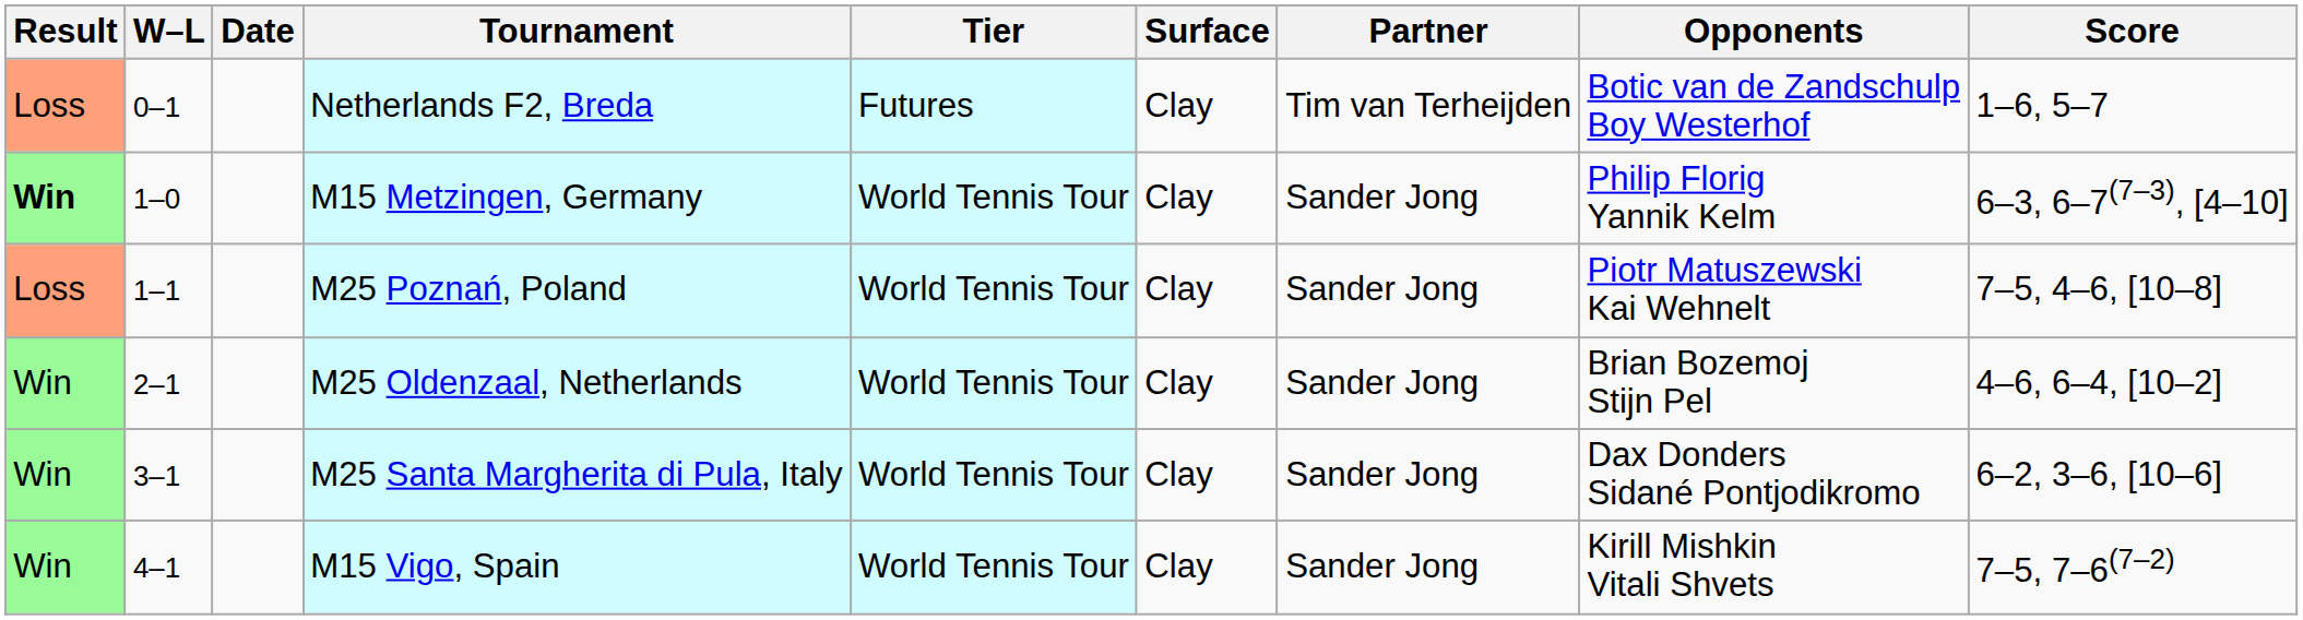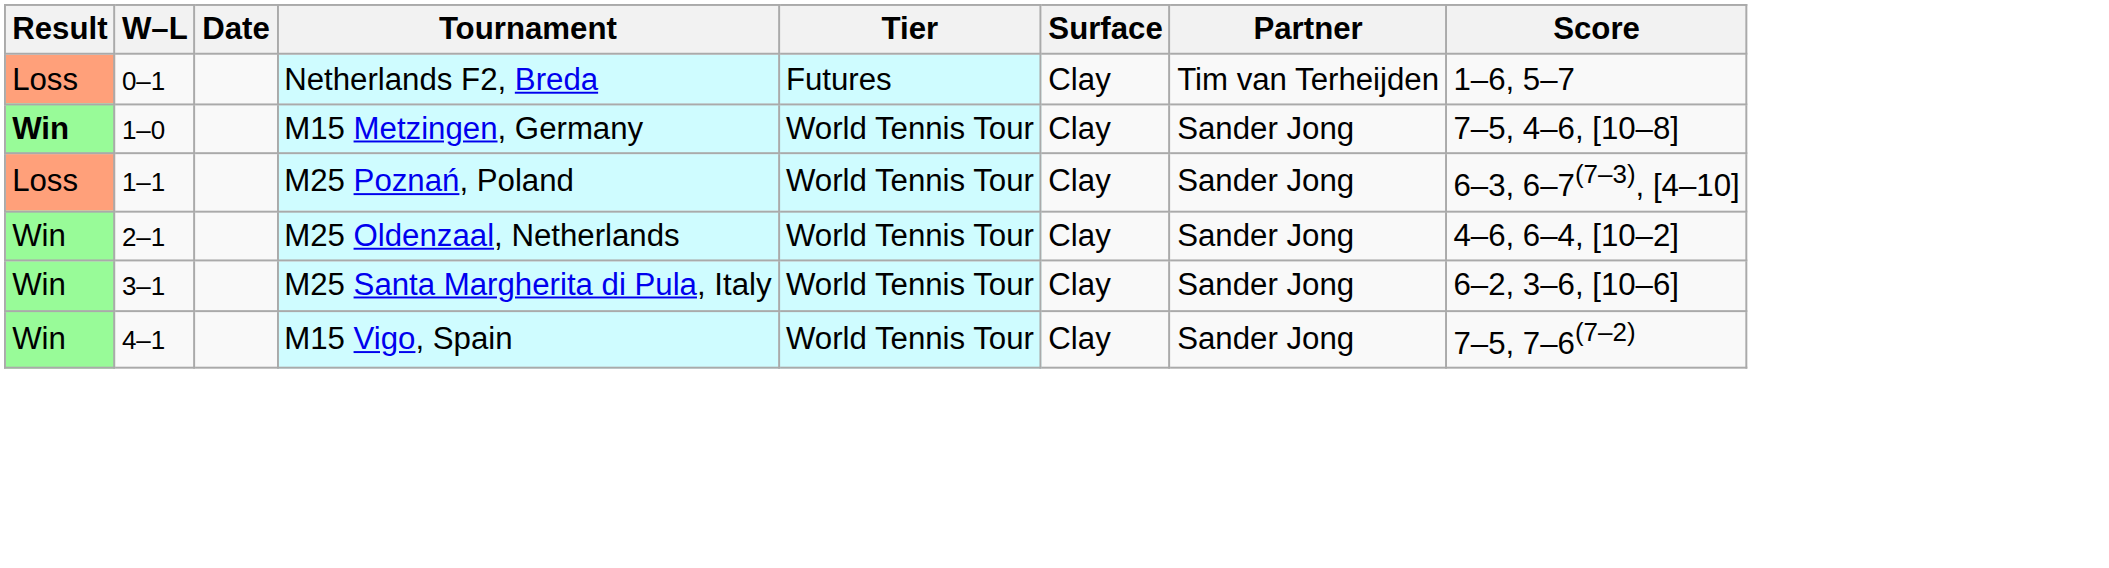 <table class="sortable wikitable">
 <tr>
 <th>Result</th>
 <th class="unsortable">W–L</th>
 <th>Date</th>
 <th>Tournament</th>
 <th>Tier</th>
 <th>Surface</th>
 <th>Partner</th>
-<th>Opponents</th>
 <th class="unsortable">Score</th>
 </tr>
 <tr>
 <td bgcolor=FFA07A>Loss</td>
 <td><small>0–1</small></td>
 <td></td>
 <td style="background:#cffcff;">Netherlands F2, <a href='#'>Breda</a></td>
 <td style="background:#cffcff;">Futures</td>
 <td>Clay</td>
 <td> Tim van Terheijden</td>
-<td> <a href='#'>Botic van de Zandschulp</a><br> <a href='#'>Boy Westerhof</a></td>
 <td>1–6, 5–7</td>
 </tr>
 <tr>
 <td bgcolor=98fb98><strong>Win</strong></td>
 <td><small>1–0</small></td>
 <td></td>
 <td style="background:#cffcff;">M15 <a href='#'>Metzingen</a>, Germany</td>
 <td style="background:#cffcff;">World Tennis Tour</td>
 <td>Clay</td>
 <td> Sander Jong</td>
-<td> <a href='#'>Philip Florig</a><br> Yannik Kelm</td>
-<td>6–3, 6–7<sup>(7–3)</sup>, [4–10]</td>
+<td>7–5, 4–6, [10–8]</td>
 </tr>
 <tr>
 <td bgcolor=FFA07A>Loss</td>
 <td><small>1–1</small></td>
 <td></td>
 <td style="background:#cffcff;">M25 <a href='#'>Poznań</a>, Poland</td>
 <td style="background:#cffcff;">World Tennis Tour</td>
 <td>Clay</td>
 <td> Sander Jong</td>
-<td> <a href='#'>Piotr Matuszewski</a><br> Kai Wehnelt</td>
-<td>7–5, 4–6, [10–8]</td>
+<td>6–3, 6–7<sup>(7–3)</sup>, [4–10]</td>
 </tr>
 <tr>
 <td bgcolor=98fb98>Win</td>
 <td><small>2–1</small></td>
 <td></td>
 <td style="background:#cffcff;">M25 <a href='#'>Oldenzaal</a>, Netherlands</td>
 <td style="background:#cffcff;">World Tennis Tour</td>
 <td>Clay</td>
 <td> Sander Jong</td>
-<td> Brian Bozemoj<br> Stijn Pel</td>
 <td>4–6, 6–4, [10–2]</td>
 </tr>
 <tr>
 <td bgcolor=98fb98>Win</td>
 <td><small>3–1</small></td>
 <td></td>
 <td style="background:#cffcff;">M25 <a href='#'>Santa Margherita di Pula</a>, Italy</td>
 <td style="background:#cffcff;">World Tennis Tour</td>
 <td>Clay</td>
 <td> Sander Jong</td>
-<td> Dax Donders<br> Sidané Pontjodikromo</td>
 <td>6–2, 3–6, [10–6]</td>
 </tr>
 <tr>
 <td bgcolor=98fb98>Win</td>
 <td><small>4–1</small></td>
 <td></td>
 <td style="background:#cffcff;">M15 <a href='#'>Vigo</a>, Spain</td>
 <td style="background:#cffcff;">World Tennis Tour</td>
 <td>Clay</td>
 <td> Sander Jong</td>
-<td> Kirill Mishkin<br> Vitali Shvets</td>
 <td>7–5, 7–6<sup>(7–2)</sup></td>
 </tr>
 </table>
